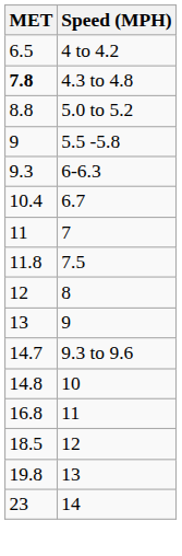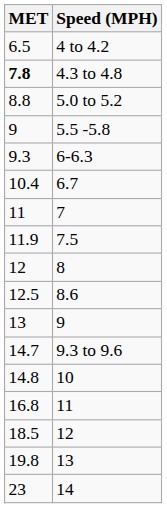 <table class="wikitable">
 <tr>
 <th><strong>MET</strong></th>
 <th>Speed (MPH)</th>
 </tr>
 <tr>
 <td>6.5</td>
 <td>4 to 4.2</td>
 </tr>
 <tr>
 <td><strong>7.8</strong></td>
 <td>4.3 to 4.8</td>
 </tr>
 <tr>
 <td>8.8</td>
 <td>5.0 to 5.2</td>
 </tr>
 <tr>
 <td>9</td>
 <td>5.5 -5.8</td>
 </tr>
 <tr>
 <td>9.3</td>
 <td>6-6.3</td>
 </tr>
 <tr>
 <td>10.4</td>
 <td>6.7</td>
 </tr>
 <tr>
 <td>11</td>
 <td>7</td>
 </tr>
 <tr>
-<td>11.8</td>
+<td>11.9</td>
 <td>7.5</td>
 </tr>
 <tr>
 <td>12</td>
 <td>8</td>
+</tr>
+<tr>
+<td>12.5</td>
+<td>8.6</td>
 </tr>
 <tr>
 <td>13</td>
 <td>9</td>
 </tr>
 <tr>
 <td>14.7</td>
 <td>9.3 to 9.6</td>
 </tr>
 <tr>
 <td>14.8</td>
 <td>10</td>
 </tr>
 <tr>
 <td>16.8</td>
 <td>11</td>
 </tr>
 <tr>
 <td>18.5</td>
 <td>12</td>
 </tr>
 <tr>
 <td>19.8</td>
 <td>13</td>
 </tr>
 <tr>
 <td>23</td>
 <td>14</td>
 </tr>
 </table>
